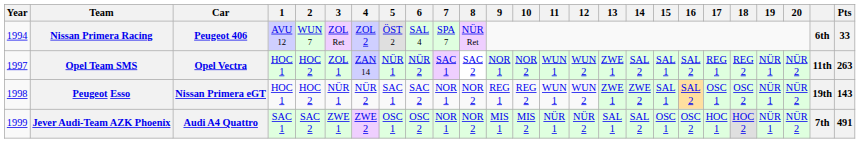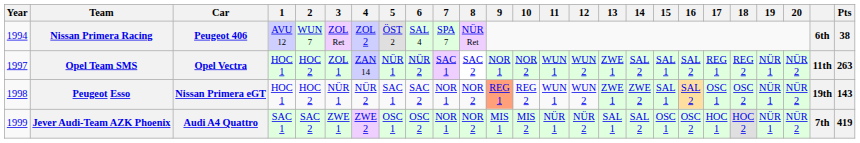 <table class="wikitable" style="text-align:center; font-size:85%">
 <tr>
 <th>Year</th>
 <th>Team</th>
 <th>Car</th>
 <th>1</th>
 <th>2</th>
 <th>3</th>
 <th>4</th>
 <th>5</th>
 <th>6</th>
 <th>7</th>
 <th>8</th>
 <th>9</th>
 <th>10</th>
 <th>11</th>
 <th>12</th>
 <th>13</th>
 <th>14</th>
 <th>15</th>
 <th>16</th>
 <th>17</th>
 <th>18</th>
 <th>19</th>
 <th>20</th>
 <th></th>
 <th>Pts</th>
 </tr>
 <tr>
 <td><a href='#'>1994</a></td>
 <th nowrap><a href='#'>Nissan Primera Racing</a></th>
 <th nowrap><a href='#'>Peugeot 406</a></th>
 <td style="background:#CFCFFF;"><a href='#'>AVU</a><br><small>12</small></td>
 <td style="background:#DFFFDF;"><a href='#'>WUN</a><br><small>7</small></td>
 <td style="background:#EFCFFF;"><a href='#'>ZOL</a><br><small>Ret</small></td>
 <td style="background:#CFCFFF;"><a href='#'>ZOL<br>2</a><br></td>
 <td style="background:#DFDFDF;"><a href='#'>ÖST</a><br><small>2</small></td>
 <td style="background:#DFFFDF;"><a href='#'>SAL</a><br><small>4</small></td>
 <td style="background:#DFFFDF;"><a href='#'>SPA</a><br><small>7</small></td>
 <td style="background:#EFCFFF;"><a href='#'>NÜR</a><br><small>Ret</small></td>
 <td colspan=12></td>
 <th>6th</th>
-<th>33</th>
+<th>38</th>
 </tr>
 <tr>
 <td><a href='#'>1997</a></td>
 <th nowrap><a href='#'>Opel Team SMS</a></th>
 <th nowrap><a href='#'>Opel Vectra</a></th>
 <td style="background:#DFFFDF;"><a href='#'>HOC<br>1</a><br></td>
 <td style="background:#DFFFDF;"><a href='#'>HOC<br>2</a><br></td>
 <td style="background:#DFFFDF;"><a href='#'>ZOL<br>1</a><br></td>
 <td style="background:#CFCFFF;"><a href='#'>ZAN</a><br><small>14</small></td>
 <td style="background:#DFFFDF;"><a href='#'>NÜR<br>1</a><br></td>
 <td style="background:#DFFFDF;"><a href='#'>NÜR<br>2</a><br></td>
 <td style="background:#EFCFFF;"><a href='#'>SAC<br>1</a><br></td>
 <td style="background:#FFFFFF;"><a href='#'>SAC<br>2</a><br></td>
 <td style="background:#DFFFDF;"><a href='#'>NOR<br>1</a><br></td>
 <td style="background:#DFFFDF;"><a href='#'>NOR<br>2</a><br></td>
 <td style="background:#DFFFDF;"><a href='#'>WUN<br>1</a><br></td>
 <td style="background:#DFFFDF;"><a href='#'>WUN<br>2</a><br></td>
 <td style="background:#DFFFDF;"><a href='#'>ZWE<br>1</a><br></td>
 <td style="background:#DFFFDF;"><a href='#'>SAL<br>2</a><br></td>
 <td style="background:#DFFFDF;"><a href='#'>SAL<br>1</a><br></td>
 <td style="background:#DFFFDF;"><a href='#'>SAL<br>2</a><br></td>
 <td style="background:#DFFFDF;"><a href='#'>REG<br>1</a><br></td>
 <td style="background:#DFFFDF;"><a href='#'>REG<br>2</a><br></td>
 <td style="background:#DFFFDF;"><a href='#'>NÜR<br>1</a><br></td>
 <td style="background:#DFFFDF;"><a href='#'>NÜR<br>2</a><br></td>
 <th>11th</th>
 <th>263</th>
 </tr>
 <tr>
 <td><a href='#'>1998</a></td>
 <th nowrap><a href='#'>Peugeot</a> <a href='#'>Esso</a></th>
 <th nowrap><a href='#'>Nissan Primera eGT</a></th>
 <td><a href='#'>HOC<br>1</a></td>
 <td><a href='#'>HOC<br>2</a></td>
 <td><a href='#'>NÜR<br>1</a></td>
 <td><a href='#'>NÜR<br>2</a></td>
 <td><a href='#'>SAC<br>1</a></td>
 <td><a href='#'>SAC<br>2</a></td>
 <td><a href='#'>NOR<br>1</a></td>
 <td><a href='#'>NOR<br>2</a></td>
-<td><a href='#'>REG<br>1</a></td>
+<td style="background: lightsalmon;"><a href='#'>REG<br>1</a></td>
 <td><a href='#'>REG<br>2</a></td>
 <td><a href='#'>WUN<br>1</a></td>
 <td><a href='#'>WUN<br>2</a></td>
 <td style="background:#DFFFDF;"><a href='#'>ZWE<br>1</a><br></td>
 <td style="background:#DFFFDF;"><a href='#'>ZWE<br>2</a><br></td>
 <td style="background:#DFFFDF;"><a href='#'>SAL<br>1</a><br></td>
 <td style="background:#FFDF9F;"><a href='#'>SAL<br>2</a><br></td>
 <td style="background:#DFFFDF;"><a href='#'>OSC<br>1</a><br></td>
 <td style="background:#DFFFDF;"><a href='#'>OSC<br>2</a><br></td>
 <td style="background:#DFFFDF;"><a href='#'>NÜR<br>1</a><br></td>
 <td style="background:#DFFFDF;"><a href='#'>NÜR<br>2</a><br></td>
 <th>19th</th>
 <th>143</th>
 </tr>
 <tr>
 <td><a href='#'>1999</a></td>
 <th nowrap><a href='#'>Jever Audi-Team AZK Phoenix</a></th>
 <th nowrap><a href='#'>Audi A4 Quattro</a></th>
 <td style="background:#DFFFDF;"><a href='#'>SAC<br>1</a><br></td>
 <td style="background:#DFFFDF;"><a href='#'>SAC<br>2</a><br></td>
 <td style="background:#DFFFDF;"><a href='#'>ZWE<br>1</a><br></td>
 <td style="background:#EFCFFF;"><a href='#'>ZWE<br>2</a><br></td>
 <td style="background:#DFFFDF;"><a href='#'>OSC<br>1</a><br></td>
 <td style="background:#DFFFDF;"><a href='#'>OSC<br>2</a><br></td>
 <td style="background:#DFFFDF;"><a href='#'>NOR<br>1</a><br></td>
 <td style="background:#DFFFDF;"><a href='#'>NOR<br>2</a><br></td>
 <td style="background:#DFFFDF;"><a href='#'>MIS<br>1</a><br></td>
 <td style="background:#DFFFDF;"><a href='#'>MIS<br>2</a><br></td>
 <td style="background:#DFFFDF;"><a href='#'>NÜR<br>1</a><br></td>
 <td style="background:#DFFFDF;"><a href='#'>NÜR<br>2</a><br></td>
 <td style="background:#DFFFDF;"><a href='#'>SAL<br>1</a><br></td>
 <td style="background:#DFFFDF;"><a href='#'>SAL<br>2</a><br></td>
 <td style="background:#DFFFDF;"><a href='#'>OSC<br>1</a><br></td>
 <td style="background:#DFFFDF;"><a href='#'>OSC<br>2</a><br></td>
 <td style="background:#DFFFDF;"><a href='#'>HOC<br>1</a><br></td>
 <td style="background:#DFDFDF;"><a href='#'>HOC<br>2</a><br></td>
 <td style="background:#DFFFDF;"><a href='#'>NÜR<br>1</a><br></td>
 <td style="background:#DFFFDF;"><a href='#'>NÜR<br>2</a><br></td>
 <th>7th</th>
-<th>491</th>
+<th>419</th>
 </tr>
 </table>
